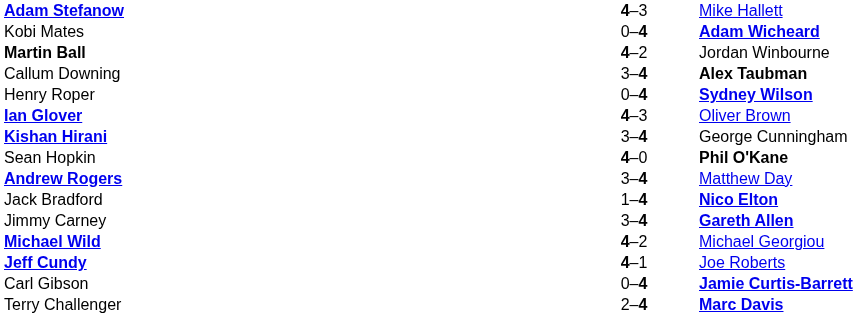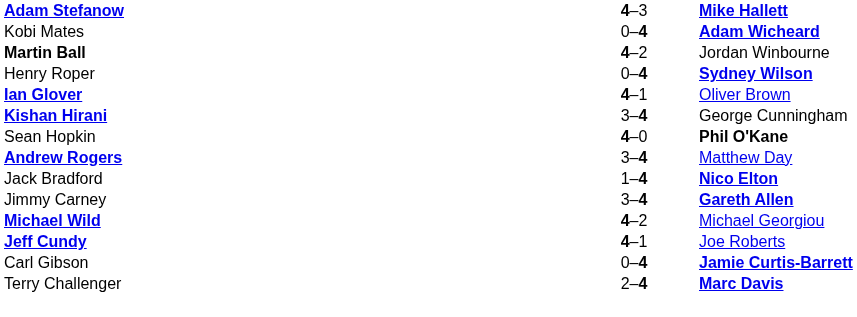 <table width="100%" cellspacing="1">
 <tr>
 <th width=45%></th>
 <th width=10%></th>
 <th width=45%></th>
 </tr>
 <tr>
 <td> <strong><a href='#'>Adam Stefanow</a></strong></td>
 <td align="center"><strong>4</strong>–3</td>
-<td> <a href='#'>Mike Hallett</a></td>
+<td><strong> <a href='#'>Mike Hallett</a></strong></td>
 </tr>
 <tr>
 <td> Kobi Mates</td>
 <td align="center">0–<strong>4</strong></td>
 <td> <strong><a href='#'>Adam Wicheard</a></strong></td>
 </tr>
 <tr>
 <td> <strong>Martin Ball</strong></td>
 <td align="center"><strong>4</strong>–2</td>
 <td> Jordan Winbourne</td>
 </tr>
 <tr>
-<td> Callum Downing</td>
-<td align="center">3–<strong>4</strong></td>
-<td> <strong>Alex Taubman</strong></td>
-</tr>
-<tr>
 <td> Henry Roper</td>
 <td align="center">0–<strong>4</strong></td>
 <td> <strong><a href='#'>Sydney Wilson</a></strong></td>
 </tr>
 <tr>
 <td> <strong><a href='#'>Ian Glover</a></strong></td>
-<td align="center"><strong>4</strong>–3</td>
+<td align="center"><strong>4</strong>–1</td>
 <td> <a href='#'>Oliver Brown</a></td>
 </tr>
 <tr>
 <td> <strong><a href='#'>Kishan Hirani</a></strong></td>
 <td align="center">3–<strong>4</strong></td>
 <td> George Cunningham</td>
 </tr>
 <tr>
 <td> Sean Hopkin</td>
 <td align="center"><strong>4</strong>–0</td>
 <td> <strong>Phil O'Kane</strong></td>
 </tr>
 <tr>
 <td> <strong><a href='#'>Andrew Rogers</a></strong></td>
 <td align="center">3–<strong>4</strong></td>
 <td> <a href='#'>Matthew Day</a></td>
 </tr>
 <tr>
 <td> Jack Bradford</td>
 <td align="center">1–<strong>4</strong></td>
 <td> <strong><a href='#'>Nico Elton</a></strong></td>
 </tr>
 <tr>
 <td> Jimmy Carney</td>
 <td align="center">3–<strong>4</strong></td>
 <td> <strong><a href='#'>Gareth Allen</a></strong></td>
 </tr>
 <tr>
 <td> <strong><a href='#'>Michael Wild</a></strong></td>
 <td align="center"><strong>4</strong>–2</td>
 <td> <a href='#'>Michael Georgiou</a></td>
 </tr>
 <tr>
 <td> <strong><a href='#'>Jeff Cundy</a></strong></td>
 <td align="center"><strong>4</strong>–1</td>
 <td> <a href='#'>Joe Roberts</a></td>
 </tr>
 <tr>
 <td> Carl Gibson</td>
 <td align="center">0–<strong>4</strong></td>
 <td> <strong><a href='#'>Jamie Curtis-Barrett</a></strong></td>
 </tr>
 <tr>
 <td> Terry Challenger</td>
 <td align="center">2–<strong>4</strong></td>
 <td> <strong><a href='#'>Marc Davis</a></strong></td>
 </tr>
 </table>
